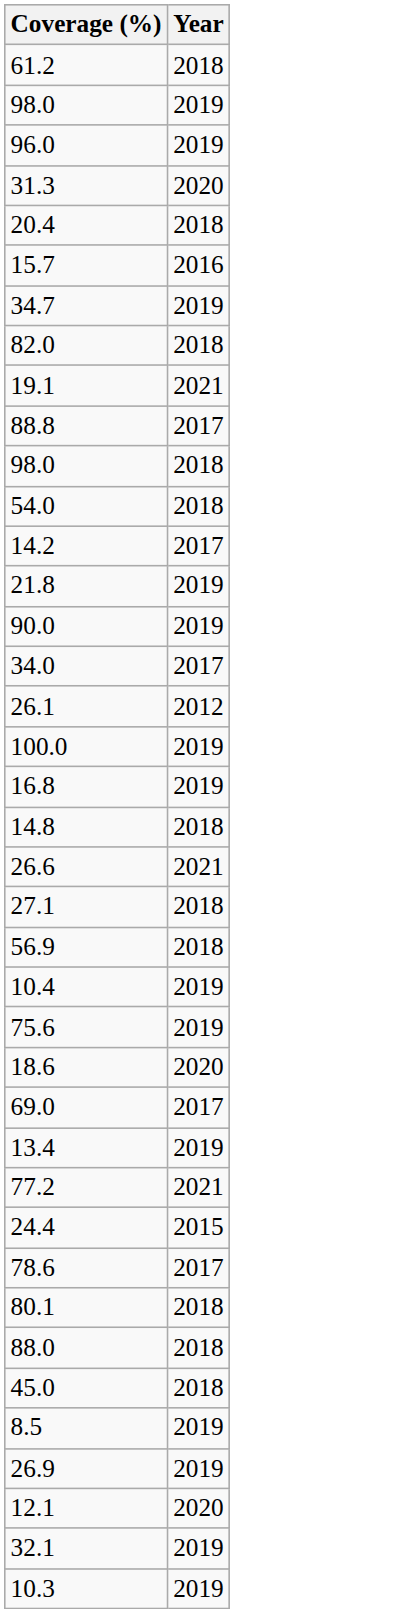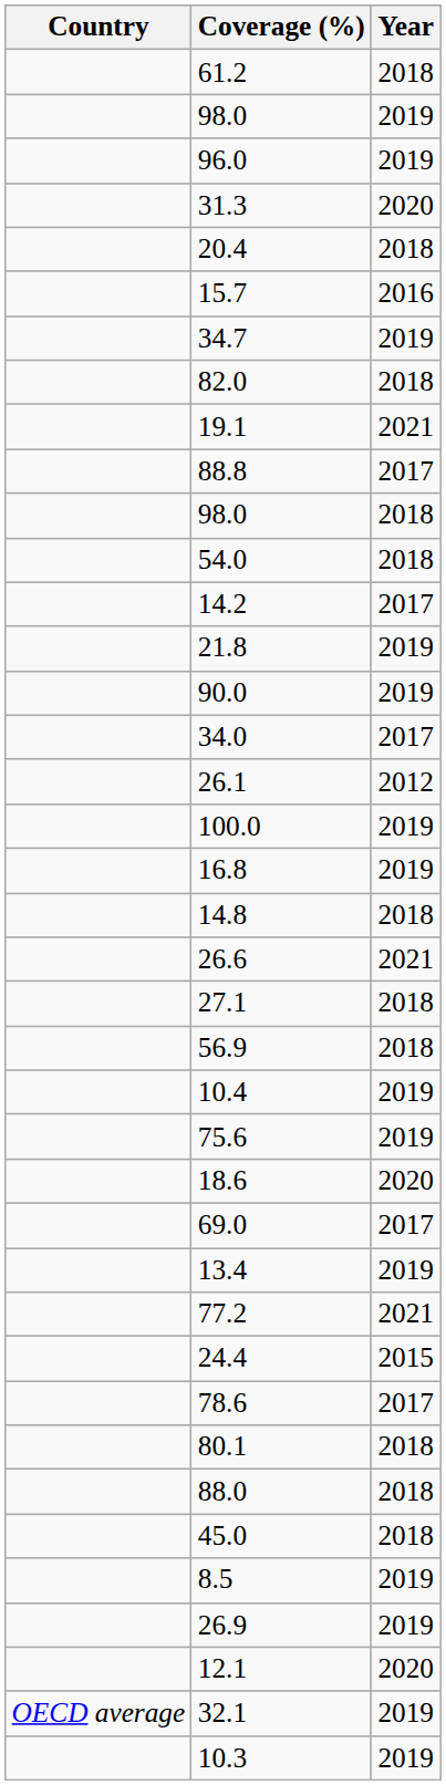 <table class="wikitable sortable">
 <tr>
+<th>Country</th>
 <th>Coverage (%)</th>
 <th>Year</th>
 </tr>
 <tr>
+<td></td>
 <td>61.2</td>
 <td>2018</td>
 </tr>
 <tr>
+<td></td>
 <td>98.0</td>
 <td>2019</td>
 </tr>
 <tr>
+<td></td>
 <td>96.0</td>
 <td>2019</td>
 </tr>
 <tr>
+<td></td>
 <td>31.3</td>
 <td>2020</td>
 </tr>
 <tr>
+<td></td>
 <td>20.4</td>
 <td>2018</td>
 </tr>
 <tr>
+<td></td>
 <td>15.7</td>
 <td>2016</td>
 </tr>
 <tr>
+<td></td>
 <td>34.7</td>
 <td>2019</td>
 </tr>
 <tr>
+<td></td>
 <td>82.0</td>
 <td>2018</td>
 </tr>
 <tr>
+<td></td>
 <td>19.1</td>
 <td>2021</td>
 </tr>
 <tr>
+<td></td>
 <td>88.8</td>
 <td>2017</td>
 </tr>
 <tr>
+<td></td>
 <td>98.0</td>
 <td>2018</td>
 </tr>
 <tr>
+<td></td>
 <td>54.0</td>
 <td>2018</td>
 </tr>
 <tr>
+<td></td>
 <td>14.2</td>
 <td>2017</td>
 </tr>
 <tr>
+<td></td>
 <td>21.8</td>
 <td>2019</td>
 </tr>
 <tr>
+<td></td>
 <td>90.0</td>
 <td>2019</td>
 </tr>
 <tr>
+<td></td>
 <td>34.0</td>
 <td>2017</td>
 </tr>
 <tr>
+<td></td>
 <td>26.1</td>
 <td>2012</td>
 </tr>
 <tr>
+<td></td>
 <td>100.0</td>
 <td>2019</td>
 </tr>
 <tr>
+<td></td>
 <td>16.8</td>
 <td>2019</td>
 </tr>
 <tr>
+<td></td>
 <td>14.8</td>
 <td>2018</td>
 </tr>
 <tr>
+<td></td>
 <td>26.6</td>
 <td>2021</td>
 </tr>
 <tr>
+<td></td>
 <td>27.1</td>
 <td>2018</td>
 </tr>
 <tr>
+<td></td>
 <td>56.9</td>
 <td>2018</td>
 </tr>
 <tr>
+<td></td>
 <td>10.4</td>
 <td>2019</td>
 </tr>
 <tr>
+<td></td>
 <td>75.6</td>
 <td>2019</td>
 </tr>
 <tr>
+<td></td>
 <td>18.6</td>
 <td>2020</td>
 </tr>
 <tr>
+<td></td>
 <td>69.0</td>
 <td>2017</td>
 </tr>
 <tr>
+<td></td>
 <td>13.4</td>
 <td>2019</td>
 </tr>
 <tr>
+<td></td>
 <td>77.2</td>
 <td>2021</td>
 </tr>
 <tr>
+<td></td>
 <td>24.4</td>
 <td>2015</td>
 </tr>
 <tr>
+<td></td>
 <td>78.6</td>
 <td>2017</td>
 </tr>
 <tr>
+<td></td>
 <td>80.1</td>
 <td>2018</td>
 </tr>
 <tr>
+<td></td>
 <td>88.0</td>
 <td>2018</td>
 </tr>
 <tr>
+<td></td>
 <td>45.0</td>
 <td>2018</td>
 </tr>
 <tr>
+<td></td>
 <td>8.5</td>
 <td>2019</td>
 </tr>
 <tr>
+<td></td>
 <td>26.9</td>
 <td>2019</td>
 </tr>
 <tr>
+<td></td>
 <td>12.1</td>
 <td>2020</td>
 </tr>
 <tr>
+<td><em><a href='#'>OECD</a> average</em></td>
 <td>32.1</td>
 <td>2019</td>
 </tr>
 <tr>
+<td></td>
 <td>10.3</td>
 <td>2019</td>
 </tr>
 </table>
